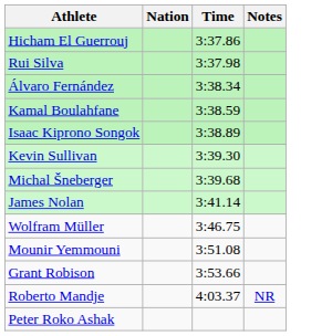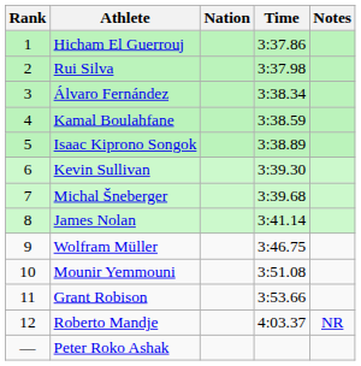 <table class="wikitable sortable" style="text-align:center">
 <tr>
+<th>Rank</th>
 <th>Athlete</th>
 <th>Nation</th>
 <th>Time</th>
 <th>Notes</th>
 </tr>
 <tr bgcolor=bbf3bb>
+<td>1</td>
 <td align=left><a href='#'>Hicham El Guerrouj</a></td>
 <td align=left></td>
 <td>3:37.86</td>
 <td></td>
 </tr>
 <tr bgcolor=bbf3bb>
+<td>2</td>
 <td align=left><a href='#'>Rui Silva</a></td>
 <td align=left></td>
 <td>3:37.98</td>
 <td></td>
 </tr>
 <tr bgcolor=bbf3bb>
+<td>3</td>
 <td align=left><a href='#'>Álvaro Fernández</a></td>
 <td align=left></td>
 <td>3:38.34</td>
 <td></td>
 </tr>
 <tr bgcolor=bbf3bb>
+<td>4</td>
 <td align=left><a href='#'>Kamal Boulahfane</a></td>
 <td align=left></td>
 <td>3:38.59</td>
 <td></td>
 </tr>
 <tr bgcolor=bbf3bb>
+<td>5</td>
 <td align=left><a href='#'>Isaac Kiprono Songok</a></td>
 <td align=left></td>
 <td>3:38.89</td>
 <td></td>
 </tr>
 <tr bgcolor=ccf9cc>
+<td>6</td>
 <td align=left><a href='#'>Kevin Sullivan</a></td>
 <td align=left></td>
 <td>3:39.30</td>
 <td></td>
 </tr>
 <tr bgcolor=ccf9cc>
+<td>7</td>
 <td align=left><a href='#'>Michal Šneberger</a></td>
 <td align=left></td>
 <td>3:39.68</td>
 <td></td>
 </tr>
 <tr bgcolor=ccf9cc>
+<td>8</td>
 <td align=left><a href='#'>James Nolan</a></td>
 <td align=left></td>
 <td>3:41.14</td>
 <td></td>
 </tr>
 <tr>
+<td>9</td>
 <td align=left><a href='#'>Wolfram Müller</a></td>
 <td align=left></td>
 <td>3:46.75</td>
 <td></td>
 </tr>
 <tr>
+<td>10</td>
 <td align=left><a href='#'>Mounir Yemmouni</a></td>
 <td align=left></td>
 <td>3:51.08</td>
 <td></td>
 </tr>
 <tr>
+<td>11</td>
 <td align=left><a href='#'>Grant Robison</a></td>
 <td align=left></td>
 <td>3:53.66</td>
 <td></td>
 </tr>
 <tr>
+<td>12</td>
 <td align=left><a href='#'>Roberto Mandje</a></td>
 <td align=left></td>
 <td>4:03.37</td>
 <td><a href='#'>NR</a></td>
 </tr>
 <tr>
+<td data-sort-value=13>—</td>
 <td align=left><a href='#'>Peter Roko Ashak</a></td>
 <td align=left></td>
 <td></td>
 <td></td>
 </tr>
 </table>
